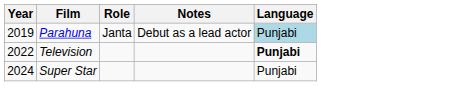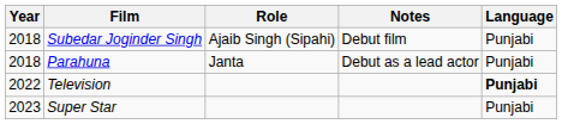 <table class="wikitable sortable">
 <tr>
 <th>Year</th>
 <th>Film</th>
 <th>Role</th>
 <th>Notes</th>
 <th>Language</th>
 </tr>
 <tr>
-<td>2019</td>
+<td>2018</td>
+<td><em><a href='#'>Subedar Joginder Singh</a></em></td>
+<td>Ajaib Singh (Sipahi)</td>
+<td>Debut film</td>
+<td>Punjabi</td>
+</tr>
+<tr>
+<td>2018</td>
 <td><em><a href='#'>Parahuna</a></em></td>
 <td>Janta</td>
 <td>Debut as a lead actor</td>
-<td style="background: lightblue;">Punjabi</td>
+<td>Punjabi</td>
 </tr>
 <tr>
 <td>2022</td>
 <td><em>Television</em></td>
 <td></td>
 <td></td>
 <td><strong>Punjabi</strong></td>
 </tr>
 <tr>
-<td>2024</td>
+<td>2023</td>
 <td><em>Super Star</em></td>
 <td></td>
 <td></td>
 <td>Punjabi</td>
 </tr>
 </table>
